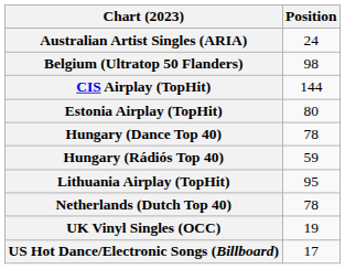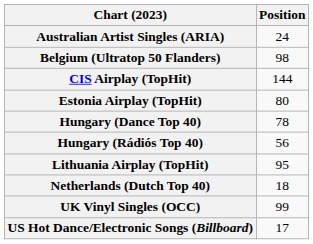 <table class="wikitable sortable plainrowheaders" style="text-align:center">
 <tr>
 <th scope="col">Chart (2023)</th>
 <th scope="col">Position</th>
 </tr>
 <tr>
 <th scope="row">Australian Artist Singles (ARIA)</th>
 <td>24</td>
 </tr>
 <tr>
 <th scope="row">Belgium (Ultratop 50 Flanders)</th>
 <td>98</td>
 </tr>
 <tr>
 <th scope="row"><a href='#'>CIS</a> Airplay (TopHit)</th>
 <td>144</td>
 </tr>
 <tr>
 <th scope="row">Estonia Airplay (TopHit)</th>
 <td>80</td>
 </tr>
 <tr>
 <th scope="row">Hungary (Dance Top 40)</th>
 <td>78</td>
 </tr>
 <tr>
 <th scope="row">Hungary (Rádiós Top 40)</th>
-<td>59</td>
+<td>56</td>
 </tr>
 <tr>
 <th scope="row">Lithuania Airplay (TopHit)</th>
 <td>95</td>
 </tr>
 <tr>
 <th scope="row">Netherlands (Dutch Top 40)</th>
-<td>78</td>
+<td>18</td>
 </tr>
 <tr>
 <th scope="row">UK Vinyl Singles (OCC)</th>
-<td>19</td>
+<td>99</td>
 </tr>
 <tr>
 <th scope="row">US Hot Dance/Electronic Songs (<em>Billboard</em>)</th>
 <td>17</td>
 </tr>
 </table>
